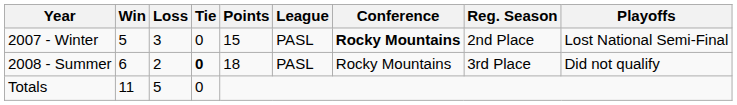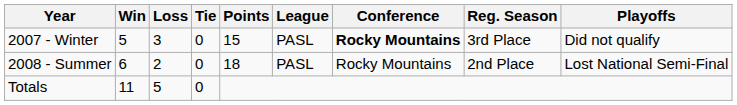 <table class="wikitable">
 <tr>
 <th>Year</th>
 <th>Win</th>
 <th>Loss</th>
 <th>Tie</th>
 <th>Points</th>
 <th>League</th>
 <th>Conference</th>
 <th>Reg. Season</th>
 <th>Playoffs</th>
 </tr>
 <tr>
 <td>2007 - Winter</td>
 <td>5</td>
 <td>3</td>
 <td>0</td>
 <td>15</td>
 <td>PASL</td>
 <td><strong>Rocky Mountains</strong></td>
-<td>2nd Place</td>
-<td>Lost National Semi-Final</td>
+<td>3rd Place</td>
+<td>Did not qualify</td>
 </tr>
 <tr>
 <td>2008 - Summer</td>
 <td>6</td>
 <td>2</td>
-<td><strong>0</strong></td>
+<td>0</td>
 <td>18</td>
 <td>PASL</td>
 <td>Rocky Mountains</td>
-<td>3rd Place</td>
-<td>Did not qualify</td>
+<td>2nd Place</td>
+<td>Lost National Semi-Final</td>
 </tr>
 <tr>
 <td>Totals</td>
 <td>11</td>
 <td>5</td>
 <td>0</td>
 </tr>
 </table>
